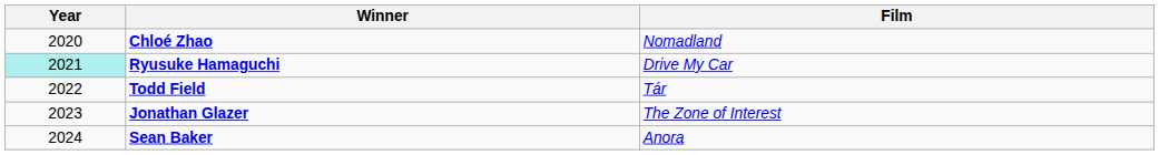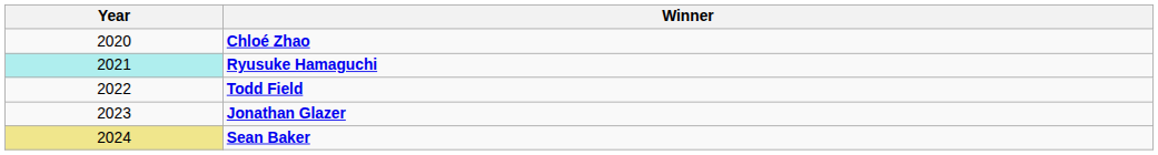 <table class="wikitable" width="95%" cellpadding="5">
 <tr>
 <th width="100"><strong>Year</strong></th>
 <th width="450"><strong>Winner</strong></th>
-<th width="450"><strong>Film</strong></th>
 </tr>
 <tr>
 <td style="text-align:center;">2020</td>
 <td><strong><a href='#'>Chloé Zhao</a></strong></td>
-<td><em><a href='#'>Nomadland</a></em></td>
 </tr>
 <tr>
 <td style="background: paleturquoise; text-align:center;">2021</td>
 <td><strong><a href='#'>Ryusuke Hamaguchi</a></strong></td>
-<td><em><a href='#'>Drive My Car</a></em></td>
 </tr>
 <tr>
 <td style="text-align:center;">2022</td>
 <td><strong><a href='#'>Todd Field</a></strong></td>
-<td><em><a href='#'>Tár</a></em></td>
 </tr>
 <tr>
 <td style="text-align:center;">2023</td>
 <td><strong><a href='#'>Jonathan Glazer</a></strong></td>
-<td><em><a href='#'>The Zone of Interest</a></em></td>
 </tr>
 <tr>
-<td style="text-align:center;">2024</td>
+<td style="background: khaki; text-align:center;">2024</td>
 <td><strong><a href='#'>Sean Baker</a></strong></td>
-<td><em><a href='#'>Anora</a></em></td>
 </tr>
 </table>
